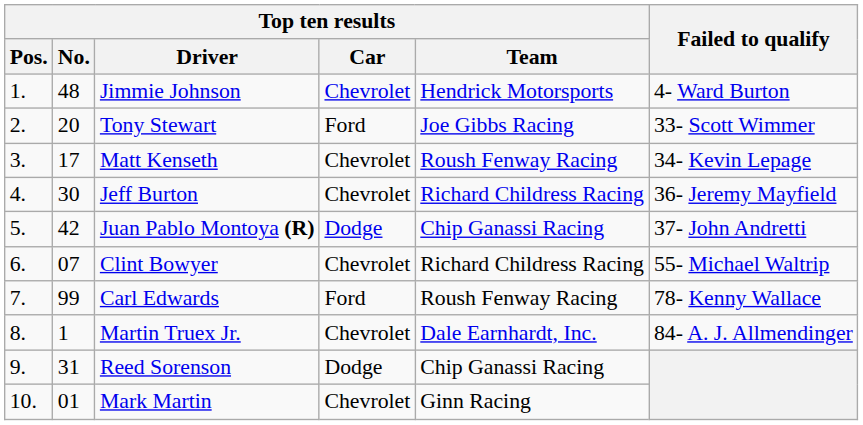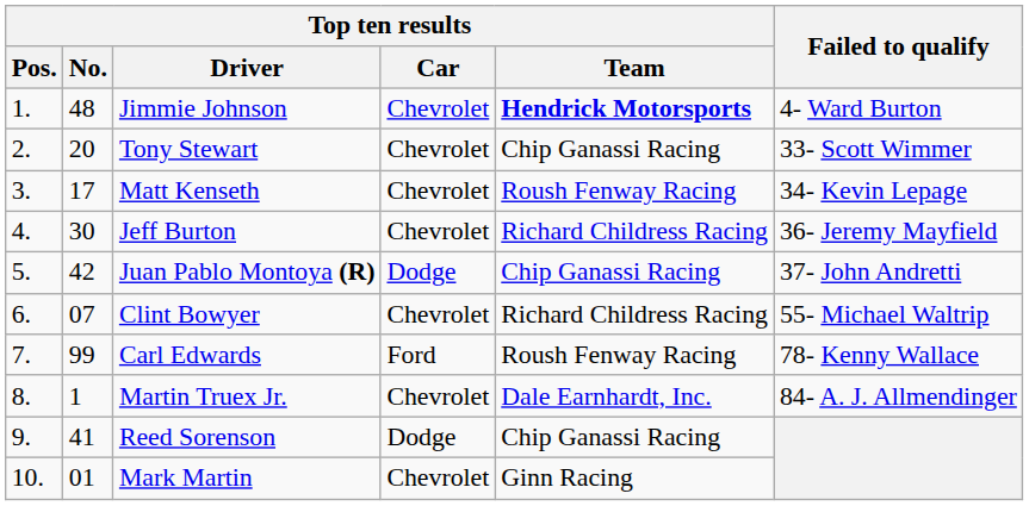 <table class="wikitable">
 <tr>
 <th colspan=5>Top ten results</th>
 <th rowspan=2>Failed to qualify</th>
 </tr>
 <tr>
 <th>Pos.</th>
 <th>No.</th>
 <th>Driver</th>
 <th>Car</th>
 <th>Team</th>
 </tr>
 <tr>
 <td>1.</td>
 <td>48</td>
 <td><a href='#'>Jimmie Johnson</a></td>
 <td><a href='#'>Chevrolet</a></td>
-<td><a href='#'>Hendrick Motorsports</a></td>
+<td><strong><a href='#'>Hendrick Motorsports</a></strong></td>
 <td>4- <a href='#'>Ward Burton</a></td>
 </tr>
 <tr>
 <td>2.</td>
 <td>20</td>
 <td><a href='#'>Tony Stewart</a></td>
-<td>Ford</td>
-<td><a href='#'>Joe Gibbs Racing</a></td>
+<td>Chevrolet</td>
+<td>Chip Ganassi Racing</td>
 <td>33- <a href='#'>Scott Wimmer</a></td>
 </tr>
 <tr>
 <td>3.</td>
 <td>17</td>
 <td><a href='#'>Matt Kenseth</a></td>
 <td>Chevrolet</td>
 <td><a href='#'>Roush Fenway Racing</a></td>
 <td>34- <a href='#'>Kevin Lepage</a></td>
 </tr>
 <tr>
 <td>4.</td>
 <td>30</td>
 <td><a href='#'>Jeff Burton</a></td>
 <td>Chevrolet</td>
 <td><a href='#'>Richard Childress Racing</a></td>
 <td>36- <a href='#'>Jeremy Mayfield</a></td>
 </tr>
 <tr>
 <td>5.</td>
 <td>42</td>
 <td><a href='#'>Juan Pablo Montoya</a> <strong>(R)</strong></td>
 <td><a href='#'>Dodge</a></td>
 <td><a href='#'>Chip Ganassi Racing</a></td>
 <td>37- <a href='#'>John Andretti</a></td>
 </tr>
 <tr>
 <td>6.</td>
 <td>07</td>
 <td><a href='#'>Clint Bowyer</a></td>
 <td>Chevrolet</td>
 <td>Richard Childress Racing</td>
 <td>55- <a href='#'>Michael Waltrip</a></td>
 </tr>
 <tr>
 <td>7.</td>
 <td>99</td>
 <td><a href='#'>Carl Edwards</a></td>
 <td>Ford</td>
 <td>Roush Fenway Racing</td>
 <td>78- <a href='#'>Kenny Wallace</a></td>
 </tr>
 <tr>
 <td>8.</td>
 <td>1</td>
 <td><a href='#'>Martin Truex Jr.</a></td>
 <td>Chevrolet</td>
 <td><a href='#'>Dale Earnhardt, Inc.</a></td>
 <td>84- <a href='#'>A. J. Allmendinger</a></td>
 </tr>
 <tr>
 <td>9.</td>
-<td>31</td>
+<td>41</td>
 <td><a href='#'>Reed Sorenson</a></td>
 <td>Dodge</td>
 <td>Chip Ganassi Racing</td>
 <th rowspan="2"></th>
 </tr>
 <tr>
 <td>10.</td>
 <td>01</td>
 <td><a href='#'>Mark Martin</a></td>
 <td>Chevrolet</td>
 <td>Ginn Racing</td>
 </tr>
 </table>
